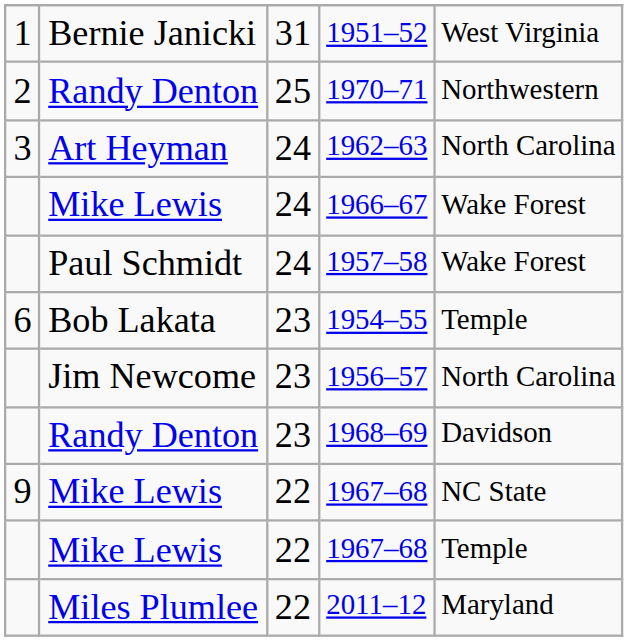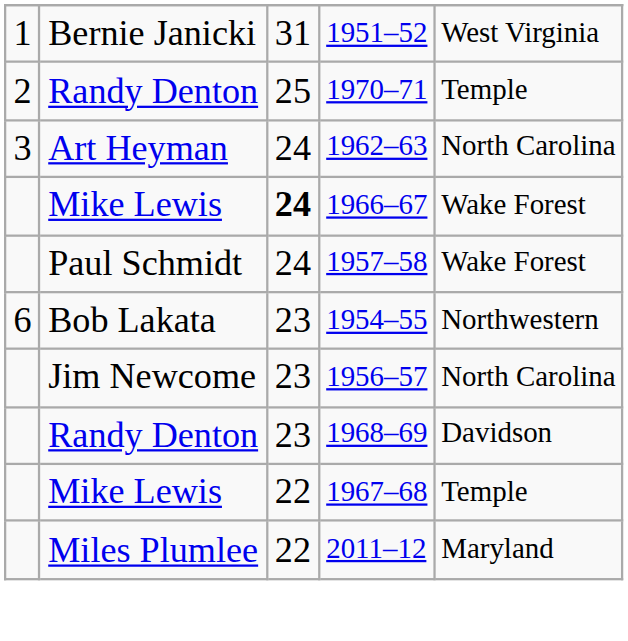 <table class="wikitable">
 <tr>
 </tr>
 <tr>
 <td>1</td>
 <td>Bernie Janicki</td>
 <td>31</td>
 <td style="font-size:80%;"><a href='#'>1951–52</a></td>
 <td style="font-size:80%;">West Virginia</td>
 </tr>
 <tr>
 <td>2</td>
 <td><a href='#'>Randy Denton</a></td>
 <td>25</td>
 <td style="font-size:80%;"><a href='#'>1970–71</a></td>
-<td style="font-size:80%;">Northwestern</td>
+<td style="font-size:80%;">Temple</td>
 </tr>
 <tr>
 <td>3</td>
 <td><a href='#'>Art Heyman</a></td>
 <td>24</td>
 <td style="font-size:80%;"><a href='#'>1962–63</a></td>
 <td style="font-size:80%;">North Carolina</td>
 </tr>
 <tr>
 <td></td>
 <td><a href='#'>Mike Lewis</a></td>
-<td>24</td>
+<td><strong>24</strong></td>
 <td style="font-size:80%;"><a href='#'>1966–67</a></td>
 <td style="font-size:80%;">Wake Forest</td>
 </tr>
 <tr>
 <td></td>
 <td>Paul Schmidt</td>
 <td>24</td>
 <td style="font-size:80%;"><a href='#'>1957–58</a></td>
 <td style="font-size:80%;">Wake Forest</td>
 </tr>
 <tr>
 <td>6</td>
 <td>Bob Lakata</td>
 <td>23</td>
 <td style="font-size:80%;"><a href='#'>1954–55</a></td>
-<td style="font-size:80%;">Temple</td>
+<td style="font-size:80%;">Northwestern</td>
 </tr>
 <tr>
 <td></td>
 <td>Jim Newcome</td>
 <td>23</td>
 <td style="font-size:80%;"><a href='#'>1956–57</a></td>
 <td style="font-size:80%;">North Carolina</td>
 </tr>
 <tr>
 <td></td>
 <td><a href='#'>Randy Denton</a></td>
 <td>23</td>
 <td style="font-size:80%;"><a href='#'>1968–69</a></td>
 <td style="font-size:80%;">Davidson</td>
 </tr>
 <tr>
-<td>9</td>
-<td><a href='#'>Mike Lewis</a></td>
-<td>22</td>
-<td style="font-size:80%;"><a href='#'>1967–68</a></td>
-<td style="font-size:80%;">NC State</td>
-</tr>
-<tr>
 <td></td>
 <td><a href='#'>Mike Lewis</a></td>
 <td>22</td>
 <td style="font-size:80%;"><a href='#'>1967–68</a></td>
 <td style="font-size:80%;">Temple</td>
 </tr>
 <tr>
 <td></td>
 <td><a href='#'>Miles Plumlee</a></td>
 <td>22</td>
 <td style="font-size:80%;"><a href='#'>2011–12</a></td>
 <td style="font-size:80%;">Maryland</td>
 </tr>
 </table>
